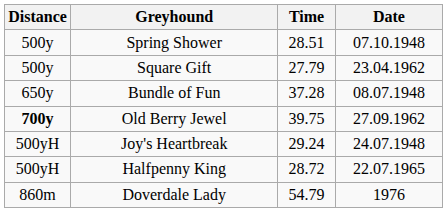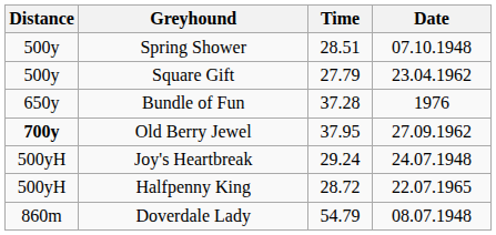 <table class="wikitable" style="font-size: 100%">
 <tr>
 <th width=50>Distance</th>
 <th width=200>Greyhound</th>
 <th width=50>Time</th>
 <th width=100>Date</th>
 </tr>
 <tr align=center>
 <td>500y</td>
 <td>Spring Shower</td>
 <td>28.51</td>
 <td>07.10.1948</td>
 </tr>
 <tr align=center>
 <td>500y</td>
 <td>Square Gift</td>
 <td>27.79</td>
 <td>23.04.1962</td>
 </tr>
 <tr align=center>
 <td>650y</td>
 <td>Bundle of Fun</td>
 <td>37.28</td>
-<td>08.07.1948</td>
+<td>1976</td>
 </tr>
 <tr align=center>
 <td><strong>700y</strong></td>
 <td>Old Berry Jewel</td>
-<td>39.75</td>
+<td>37.95</td>
 <td>27.09.1962</td>
 </tr>
 <tr align=center>
 <td>500yH</td>
 <td>Joy's Heartbreak</td>
 <td>29.24</td>
 <td>24.07.1948</td>
 </tr>
 <tr align=center>
 <td>500yH</td>
 <td>Halfpenny King</td>
 <td>28.72</td>
 <td>22.07.1965</td>
 </tr>
 <tr align=center>
 <td>860m</td>
 <td>Doverdale Lady</td>
 <td>54.79</td>
-<td>1976</td>
+<td>08.07.1948</td>
 </tr>
 </table>
